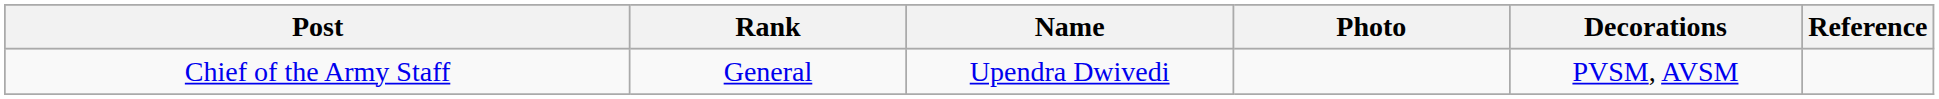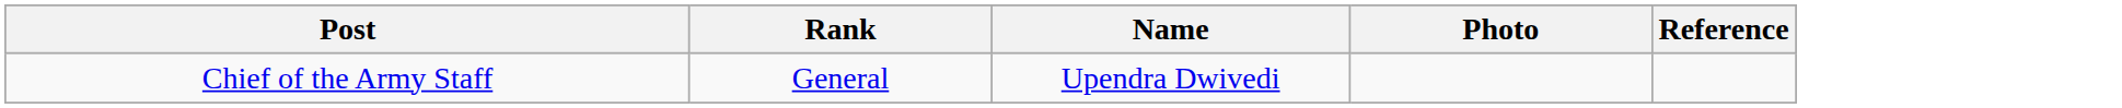 <table class="wikitable" style="text-align:center">
 <tr style="background:#cccccc">
 <th scope="col" style="width: 350px;">Post</th>
 <th scope="col" style="width: 150px;">Rank</th>
 <th scope="col" style="width: 180px;">Name</th>
 <th scope="col" style="width: 150px;">Photo</th>
-<th scope="col" style="width: 160px;">Decorations</th>
 <th scope="col" style="width: 5px;">Reference</th>
 </tr>
 <tr>
 <td><a href='#'>Chief of the Army Staff</a></td>
 <td><a href='#'>General</a></td>
 <td><a href='#'>Upendra Dwivedi</a></td>
 <td></td>
-<td><a href='#'>PVSM</a>, <a href='#'>AVSM</a></td>
 <td></td>
 </tr>
 </table>
